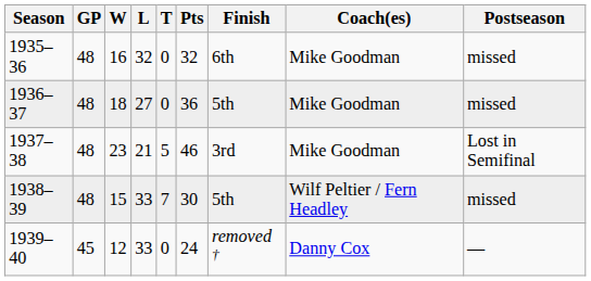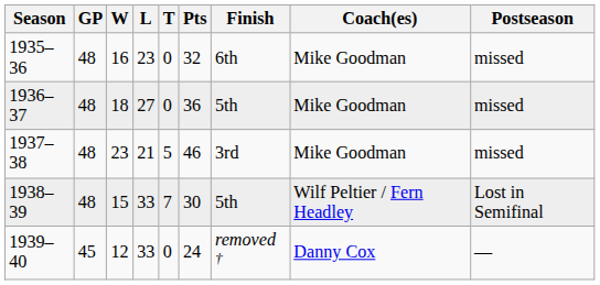 <table class="wikitable" width=60%>
 <tr>
 <th>Season</th>
 <th>GP</th>
 <th>W</th>
 <th>L</th>
 <th>T</th>
 <th>Pts</th>
 <th>Finish</th>
 <th>Coach(es)</th>
 <th>Postseason</th>
 </tr>
 <tr>
 <td>1935–36</td>
 <td>48</td>
 <td>16</td>
-<td>32</td>
+<td>23</td>
 <td>0</td>
 <td>32</td>
 <td>6th</td>
 <td>Mike Goodman</td>
 <td>missed</td>
 </tr>
 <tr bgcolor=eeeeee>
 <td>1936–37</td>
 <td>48</td>
 <td>18</td>
 <td>27</td>
 <td>0</td>
 <td>36</td>
 <td>5th</td>
 <td>Mike Goodman</td>
 <td>missed</td>
 </tr>
 <tr>
 <td>1937–38</td>
 <td>48</td>
 <td>23</td>
 <td>21</td>
 <td>5</td>
 <td>46</td>
 <td>3rd</td>
 <td>Mike Goodman</td>
-<td>Lost in Semifinal</td>
+<td>missed</td>
 </tr>
 <tr bgcolor=eeeeee>
 <td>1938–39</td>
 <td>48</td>
 <td>15</td>
 <td>33</td>
 <td>7</td>
 <td>30</td>
 <td>5th</td>
 <td>Wilf Peltier / <a href='#'>Fern Headley</a></td>
-<td>missed</td>
+<td>Lost in Semifinal</td>
 </tr>
 <tr>
 <td>1939–40</td>
 <td>45</td>
 <td>12</td>
 <td>33</td>
 <td>0</td>
 <td>24</td>
 <td><em>removed <sup>†</sup></em></td>
 <td><a href='#'>Danny Cox</a></td>
 <td>—</td>
 </tr>
 </table>
